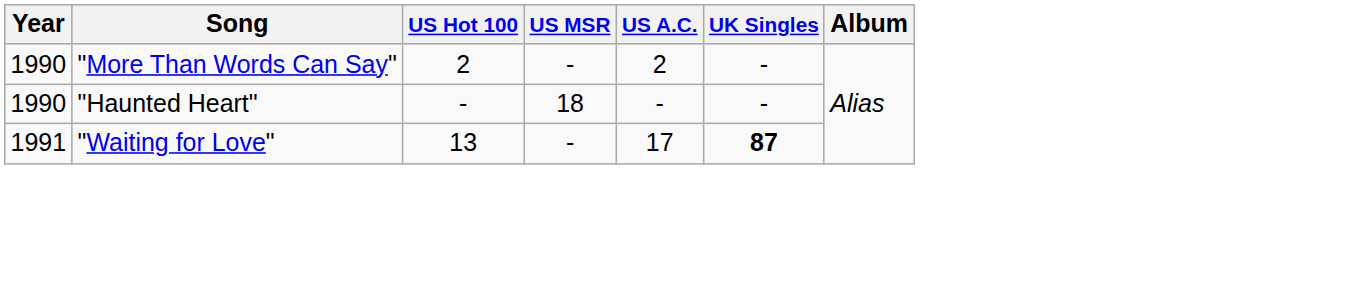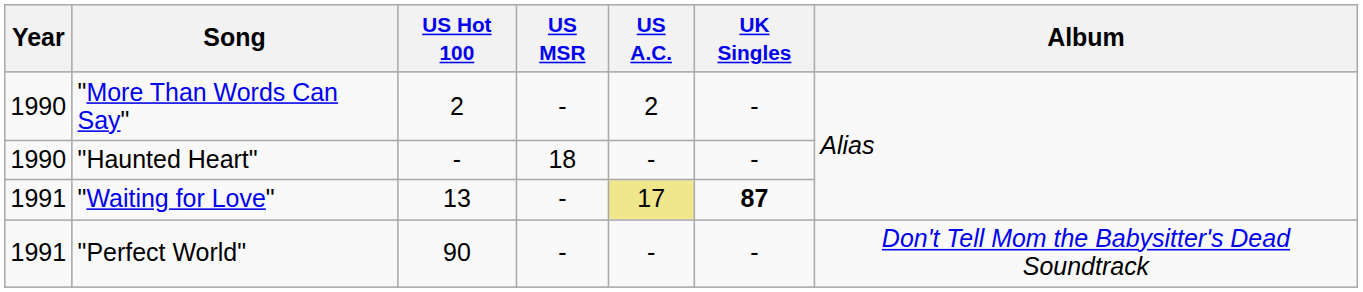 <table class="wikitable">
 <tr>
 <th>Year</th>
 <th>Song</th>
 <th><small><a href='#'>US Hot 100</a></small></th>
 <th><small><a href='#'>US MSR</a></small></th>
 <th><small><a href='#'>US A.C.</a></small></th>
 <th><small><a href='#'>UK Singles</a></small></th>
 <th>Album</th>
 </tr>
 <tr>
 <td>1990</td>
 <td>"<a href='#'>More Than Words Can Say</a>"</td>
 <td align="center">2</td>
 <td align="center">-</td>
 <td align="center">2</td>
 <td align="center">-</td>
 <td rowspan=3><em>Alias</em></td>
 </tr>
 <tr>
 <td>1990</td>
 <td>"Haunted Heart"</td>
 <td align="center">-</td>
 <td align="center">18</td>
 <td align="center">-</td>
 <td align="center">-</td>
 </tr>
 <tr>
 <td>1991</td>
 <td>"<a href='#'>Waiting for Love</a>"</td>
 <td align="center">13</td>
 <td align="center">-</td>
-<td align="center">17</td>
+<td align="center" style="background: khaki;">17</td>
 <td align="center"><strong>87</strong></td>
 </tr>
+<tr>
+<td>1991</td>
+<td>"Perfect World"</td>
+<td align="center">90</td>
+<td align="center">-</td>
+<td align="center">-</td>
+<td align="center">-</td>
+<td align="center"><em><a href='#'>Don't Tell Mom the Babysitter's Dead</a> Soundtrack</em></td>
+</tr>
 </table>
